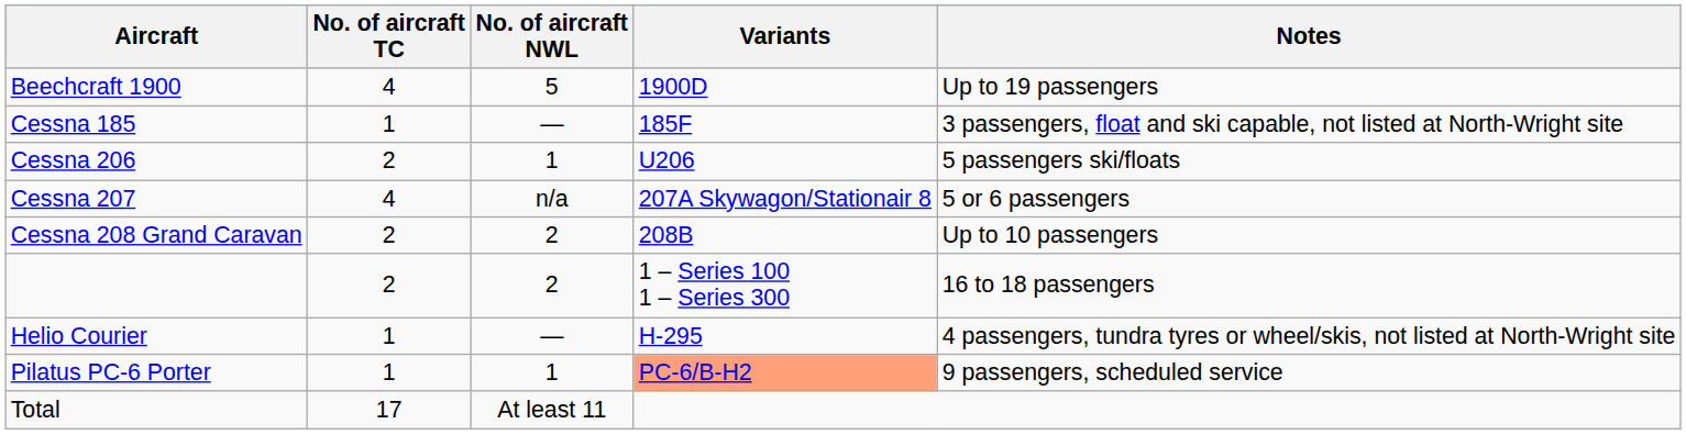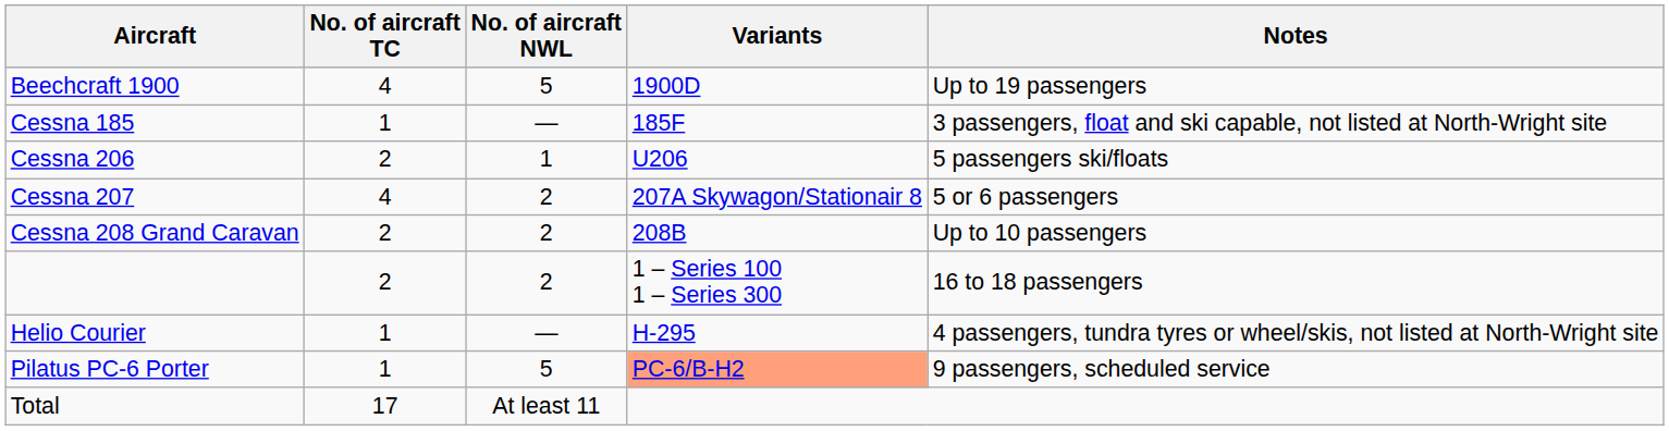 <table class="wikitable" style="margin:1em auto; border-collapse:collapse">
 <tr bgcolor=lightblue>
 <th>Aircraft</th>
 <th>No. of aircraft<br>TC</th>
 <th>No. of aircraft<br>NWL</th>
 <th>Variants</th>
 <th>Notes</th>
 </tr>
 <tr>
 <td><a href='#'>Beechcraft 1900</a></td>
 <td align=center>4</td>
 <td align="center">5</td>
 <td><a href='#'>1900D</a></td>
 <td>Up to 19 passengers</td>
 </tr>
 <tr>
 <td><a href='#'>Cessna 185</a></td>
 <td align=center>1</td>
 <td align=center>—</td>
 <td><a href='#'>185F</a></td>
 <td>3 passengers, <a href='#'>float</a> and ski capable, not listed at North-Wright site</td>
 </tr>
 <tr>
 <td><a href='#'>Cessna 206</a></td>
 <td align=center>2</td>
 <td align=center>1</td>
 <td><a href='#'>U206</a><br></td>
 <td>5 passengers ski/floats</td>
 </tr>
 <tr>
 <td><a href='#'>Cessna 207</a></td>
 <td align=center>4</td>
-<td align=center><abbr>n/a</abbr></td>
+<td align=center>2</td>
 <td><a href='#'>207A Skywagon/Stationair 8</a></td>
 <td>5 or 6 passengers</td>
 </tr>
 <tr>
 <td><a href='#'>Cessna 208 Grand Caravan</a></td>
 <td align=center>2</td>
 <td align=center>2</td>
 <td><a href='#'>208B</a></td>
 <td>Up to 10 passengers</td>
 </tr>
 <tr>
 <td></td>
 <td align=center>2</td>
 <td align=center>2</td>
 <td>1 – <a href='#'>Series 100</a><br>1 – <a href='#'>Series 300</a></td>
 <td>16 to 18 passengers</td>
 </tr>
 <tr>
 <td><a href='#'>Helio Courier</a></td>
 <td align=center>1</td>
 <td align=center>—</td>
 <td><a href='#'>H-295</a></td>
 <td>4 passengers, tundra tyres or wheel/skis, not listed at North-Wright site</td>
 </tr>
 <tr>
 <td><a href='#'>Pilatus PC-6 Porter</a></td>
 <td align=center>1</td>
-<td align=center>1</td>
+<td align="center">5</td>
 <td style="background: lightsalmon;"><a href='#'>PC-6/B-H2</a></td>
 <td>9 passengers, scheduled service</td>
 </tr>
 <tr>
 <td>Total</td>
 <td align=center>17</td>
 <td align=center>At least 11</td>
 </tr>
 </table>
